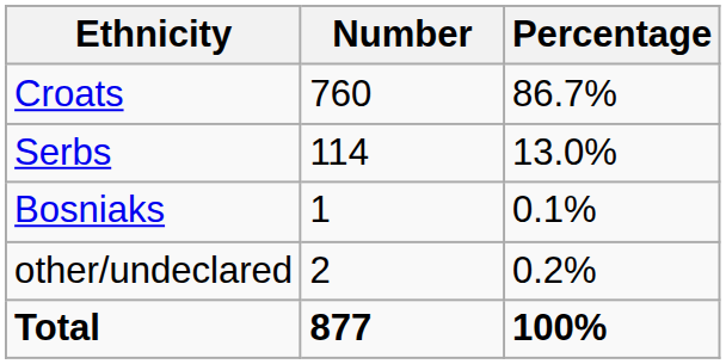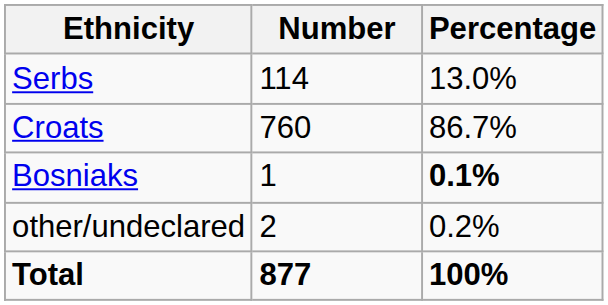 <table class="wikitable">
 <tr>
 <th width="100px">Ethnicity</th>
 <th width="80px">Number</th>
 <th width="80px">Percentage</th>
 </tr>
 <tr>
+<td><a href='#'>Serbs</a></td>
+<td>114</td>
+<td>13.0%</td>
+</tr>
+<tr>
 <td><a href='#'>Croats</a></td>
 <td>760</td>
 <td>86.7%</td>
 </tr>
 <tr>
-<td><a href='#'>Serbs</a></td>
-<td>114</td>
-<td>13.0%</td>
-</tr>
-<tr>
 <td><a href='#'>Bosniaks</a></td>
 <td>1</td>
-<td>0.1%</td>
+<td><strong>0.1%</strong></td>
 </tr>
 <tr>
 <td>other/undeclared</td>
 <td>2</td>
 <td>0.2%</td>
 </tr>
 <tr>
 <td><strong>Total</strong></td>
 <td><strong>877</strong></td>
 <td><strong>100%</strong></td>
 </tr>
 </table>
